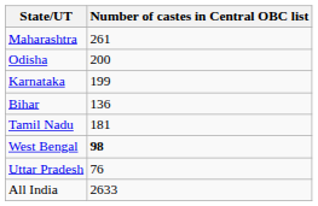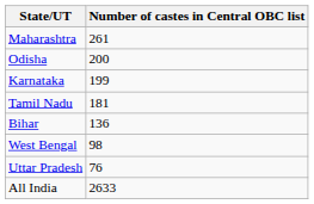 <table class="wikitable sortable"  width:45%; text-align:center;" style="float:right; margin-left: 10px">
 <tr style="background: #E9E9E9">
 <th>State/UT</th>
 <th>Number of castes in Central OBC list</th>
 </tr>
 <tr>
 <td><a href='#'>Maharashtra</a></td>
 <td>261</td>
 </tr>
 <tr>
 <td><a href='#'>Odisha</a></td>
 <td>200</td>
 </tr>
 <tr>
 <td><a href='#'>Karnataka</a></td>
 <td>199</td>
 </tr>
 <tr>
+<td><a href='#'>Tamil Nadu</a></td>
+<td>181</td>
+</tr>
+<tr>
 <td><a href='#'>Bihar</a></td>
 <td>136</td>
 </tr>
 <tr>
-<td><a href='#'>Tamil Nadu</a></td>
-<td>181</td>
-</tr>
-<tr>
 <td><a href='#'>West Bengal</a></td>
-<td><strong>98</strong></td>
+<td>98</td>
 </tr>
 <tr>
 <td><a href='#'>Uttar Pradesh</a></td>
 <td>76</td>
 </tr>
 <tr>
 <td>All India</td>
 <td>2633</td>
 </tr>
 </table>
